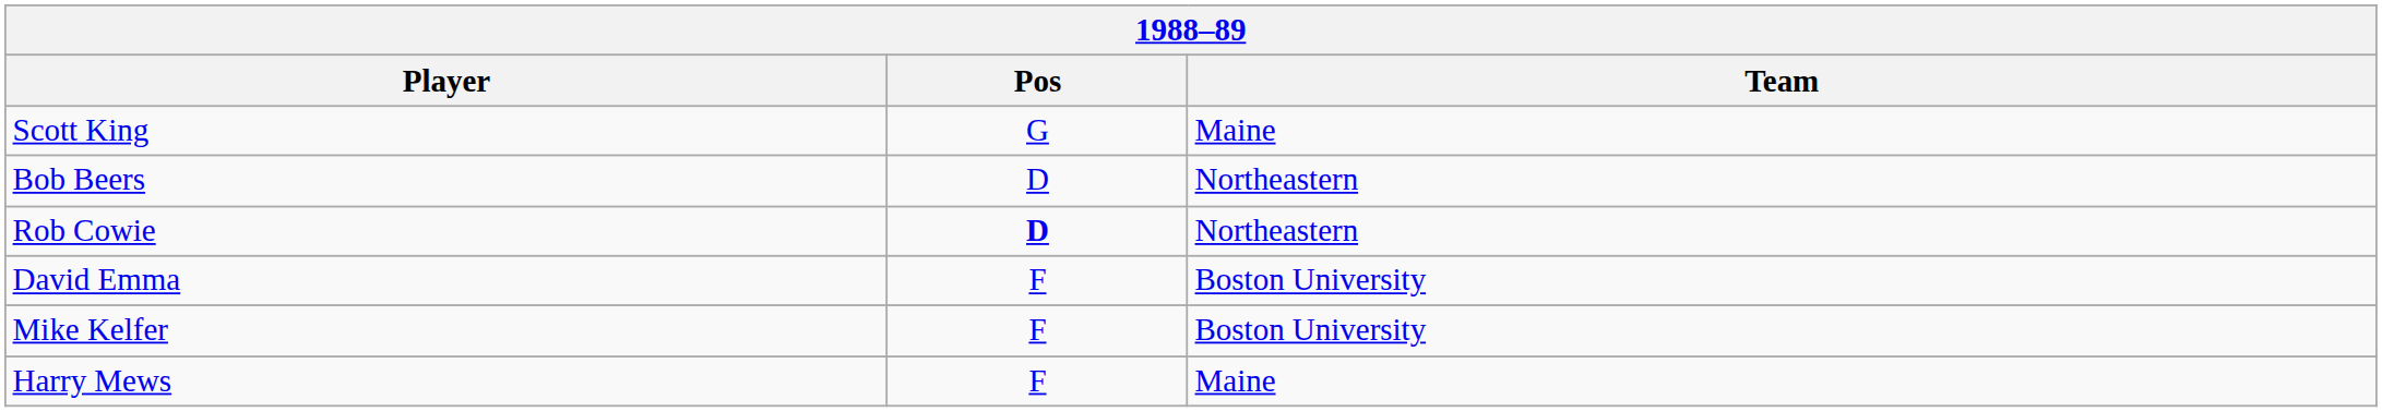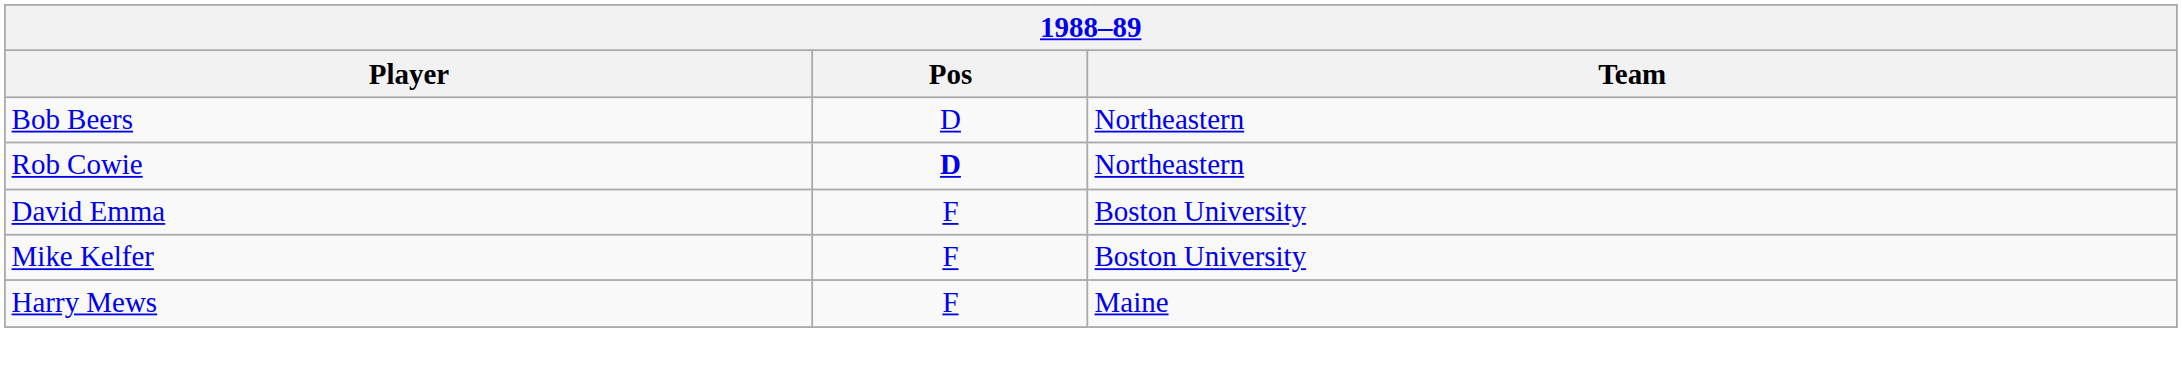 <table class="wikitable" width=95%>
 <tr>
 <th colspan=3><a href='#'>1988–89</a></th>
 </tr>
 <tr>
 <th>Player</th>
 <th>Pos</th>
 <th>Team</th>
-</tr>
-<tr>
-<td><a href='#'>Scott King</a></td>
-<td align=center><a href='#'>G</a></td>
-<td><a href='#'>Maine</a></td>
 </tr>
 <tr>
 <td><a href='#'>Bob Beers</a></td>
 <td align=center><a href='#'>D</a></td>
 <td><a href='#'>Northeastern</a></td>
 </tr>
 <tr>
 <td><a href='#'>Rob Cowie</a></td>
 <td align=center><strong><a href='#'>D</a></strong></td>
 <td><a href='#'>Northeastern</a></td>
 </tr>
 <tr>
 <td><a href='#'>David Emma</a></td>
 <td align=center><a href='#'>F</a></td>
 <td><a href='#'>Boston University</a></td>
 </tr>
 <tr>
 <td><a href='#'>Mike Kelfer</a></td>
 <td align=center><a href='#'>F</a></td>
 <td><a href='#'>Boston University</a></td>
 </tr>
 <tr>
 <td><a href='#'>Harry Mews</a></td>
 <td align=center><a href='#'>F</a></td>
 <td><a href='#'>Maine</a></td>
 </tr>
 </table>
